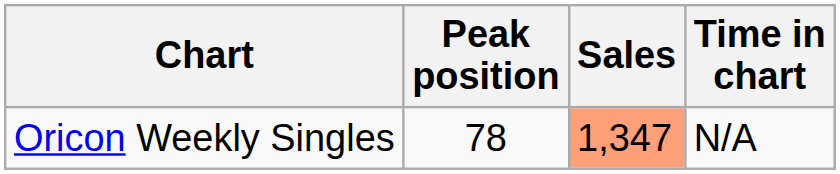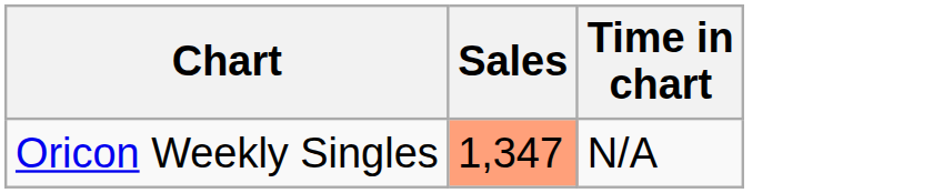 <table class="wikitable">
 <tr>
 <th>Chart</th>
-<th>Peak<br>position</th>
 <th>Sales</th>
 <th>Time in<br>chart</th>
 </tr>
 <tr>
 <td><a href='#'>Oricon</a> Weekly Singles</td>
-<td style="text-align:center;">78</td>
 <td style="background: lightsalmon;">1,347</td>
 <td>N/A</td>
 </tr>
 </table>
